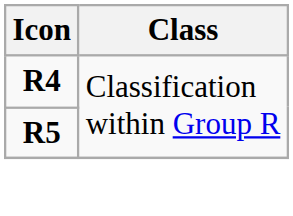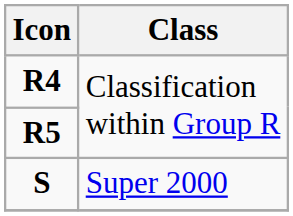 <table align="top" class="wikitable" style="font-size: 85%;">
 <tr>
 <th>Icon</th>
 <th>Class</th>
 </tr>
 <tr>
 <td align="center"><strong><span>R4</span></strong></td>
 <td rowspan="2">Classification<br>within <a href='#'>Group R</a></td>
 </tr>
 <tr>
 <td align="center"><strong><span>R5</span></strong></td>
 </tr>
 <tr>
+<td align="center"><strong><span>S</span></strong></td>
+<td><a href='#'>Super 2000</a></td>
+</tr>
+<tr>
 </tr>
 </table>
